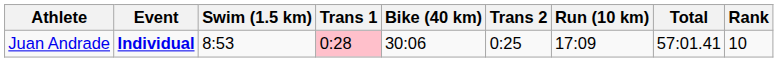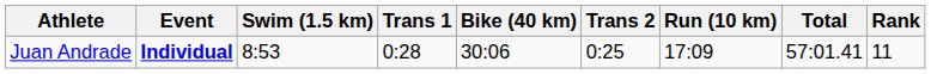 <table class="wikitable" border="1">
 <tr>
 <th>Athlete</th>
 <th>Event</th>
 <th>Swim (1.5 km)</th>
 <th>Trans 1</th>
 <th>Bike (40 km)</th>
 <th>Trans 2</th>
 <th>Run (10 km)</th>
 <th>Total</th>
 <th>Rank</th>
 </tr>
 <tr>
 <td><a href='#'>Juan Andrade</a></td>
 <td><strong><a href='#'>Individual</a></strong></td>
 <td>8:53</td>
-<td style="background: pink;">0:28</td>
+<td>0:28</td>
 <td>30:06</td>
 <td>0:25</td>
 <td>17:09</td>
 <td>57:01.41</td>
-<td>10</td>
+<td>11</td>
 </tr>
 </table>
